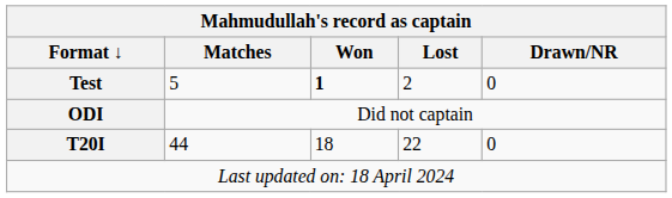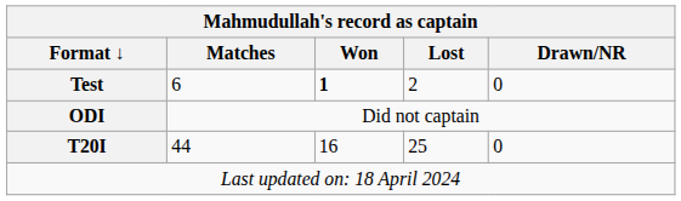 <table class="wikitable" style="float: right; margin-left: 1em; width: 40%; font-size: 90%">
 <tr>
 <th colspan="6">Mahmudullah's record as captain</th>
 </tr>
 <tr>
 <th>Format ↓</th>
 <th>Matches</th>
 <th>Won</th>
 <th>Lost</th>
 <th>Drawn/NR</th>
 </tr>
 <tr>
 <th scope="row">Test</th>
-<td>5</td>
+<td>6</td>
 <td><strong>1</strong></td>
 <td>2</td>
 <td>0</td>
 </tr>
 <tr>
 <th scope="row">ODI</th>
 <td colspan=4 align=center>Did not captain</td>
 </tr>
 <tr>
 <th scope="row">T20I</th>
 <td>44</td>
-<td>18</td>
-<td>22</td>
+<td>16</td>
+<td>25</td>
 <td>0</td>
 </tr>
 <tr>
 <td colspan=5; align=center><em>Last updated on: 18 April 2024</em></td>
 </tr>
 </table>
